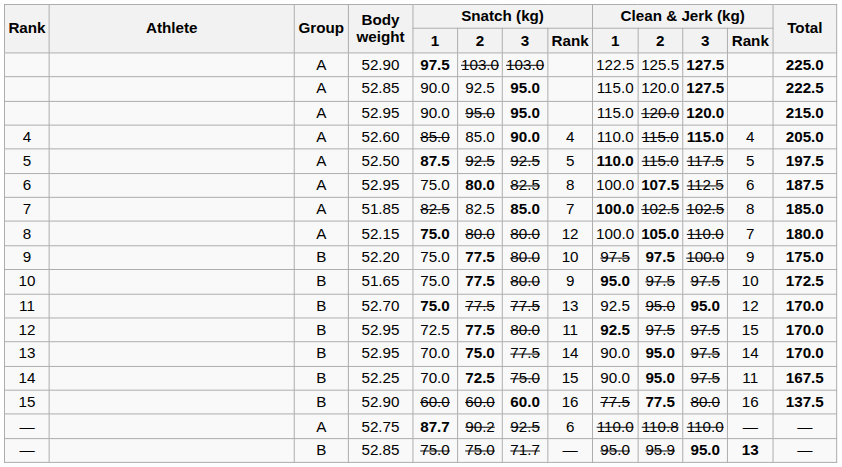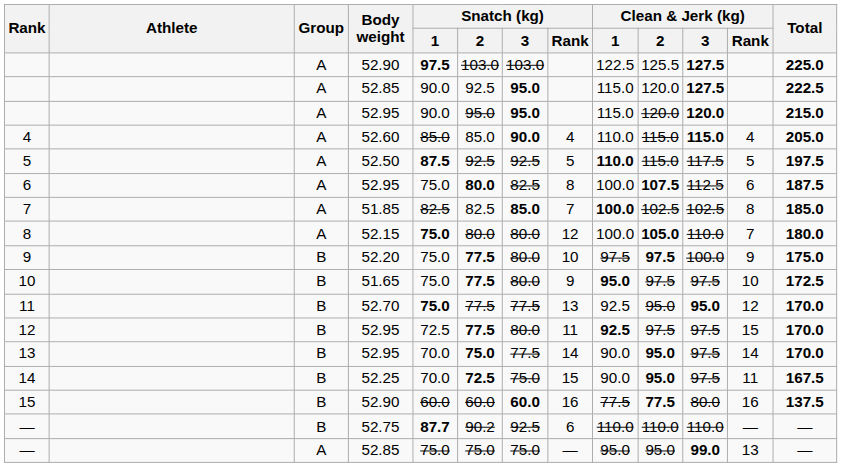 <table class = "wikitable" style="text-align:center;">
 <tr>
 <th rowspan=2 width=40>Rank</th>
 <th rowspan=2 width=250>Athlete</th>
 <th rowspan=2 width=50>Group</th>
 <th rowspan=2 width=60>Body weight</th>
 <th colspan=4>Snatch (kg)</th>
 <th colspan=4>Clean & Jerk (kg)</th>
 <th rowspan=2 width=60>Total</th>
 </tr>
 <tr>
 <th width=40>1</th>
 <th width=40>2</th>
 <th width=40>3</th>
 <th width=40>Rank</th>
 <th width=40>1</th>
 <th width=40>2</th>
 <th width=40>3</th>
 <th width=40>Rank</th>
 </tr>
 <tr>
 <td></td>
 <td align=left></td>
 <td>A</td>
 <td>52.90</td>
 <td><strong>97.5</strong></td>
 <td><s>103.0 </s></td>
 <td><s>103.0 </s></td>
 <td></td>
 <td>122.5</td>
 <td>125.5</td>
 <td><strong>127.5</strong></td>
 <td></td>
 <td><strong>225.0</strong></td>
 </tr>
 <tr>
 <td></td>
 <td align=left></td>
 <td>A</td>
 <td>52.85</td>
 <td>90.0</td>
 <td>92.5</td>
 <td><strong>95.0</strong></td>
 <td></td>
 <td>115.0</td>
 <td>120.0</td>
 <td><strong>127.5</strong></td>
 <td></td>
 <td><strong>222.5</strong></td>
 </tr>
 <tr>
 <td></td>
 <td align=left></td>
 <td>A</td>
 <td>52.95</td>
 <td>90.0</td>
 <td><s>95.0 </s></td>
 <td><strong>95.0</strong></td>
 <td></td>
 <td>115.0</td>
 <td><s>120.0 </s></td>
 <td><strong>120.0</strong></td>
 <td></td>
 <td><strong>215.0</strong></td>
 </tr>
 <tr>
 <td>4</td>
 <td align=left></td>
 <td>A</td>
 <td>52.60</td>
 <td><s>85.0 </s></td>
 <td>85.0</td>
 <td><strong>90.0</strong></td>
 <td>4</td>
 <td>110.0</td>
 <td><s>115.0 </s></td>
 <td><strong>115.0</strong></td>
 <td>4</td>
 <td><strong>205.0</strong></td>
 </tr>
 <tr>
 <td>5</td>
 <td align=left></td>
 <td>A</td>
 <td>52.50</td>
 <td><strong>87.5</strong></td>
 <td><s>92.5 </s></td>
 <td><s>92.5 </s></td>
 <td>5</td>
 <td><strong>110.0</strong></td>
 <td><s>115.0 </s></td>
 <td><s>117.5 </s></td>
 <td>5</td>
 <td><strong>197.5</strong></td>
 </tr>
 <tr>
 <td>6</td>
 <td align=left></td>
 <td>A</td>
 <td>52.95</td>
 <td>75.0</td>
 <td><strong>80.0</strong></td>
 <td><s>82.5 </s></td>
 <td>8</td>
 <td>100.0</td>
 <td><strong>107.5</strong></td>
 <td><s>112.5 </s></td>
 <td>6</td>
 <td><strong>187.5</strong></td>
 </tr>
 <tr>
 <td>7</td>
 <td align=left></td>
 <td>A</td>
 <td>51.85</td>
 <td><s>82.5 </s></td>
 <td>82.5</td>
 <td><strong>85.0</strong></td>
 <td>7</td>
 <td><strong>100.0</strong></td>
 <td><s>102.5 </s></td>
 <td><s>102.5 </s></td>
 <td>8</td>
 <td><strong>185.0</strong></td>
 </tr>
 <tr>
 <td>8</td>
 <td align=left></td>
 <td>A</td>
 <td>52.15</td>
 <td><strong>75.0</strong></td>
 <td><s>80.0 </s></td>
 <td><s>80.0 </s></td>
 <td>12</td>
 <td>100.0</td>
 <td><strong>105.0</strong></td>
 <td><s>110.0 </s></td>
 <td>7</td>
 <td><strong>180.0</strong></td>
 </tr>
 <tr>
 <td>9</td>
 <td align=left></td>
 <td>B</td>
 <td>52.20</td>
 <td>75.0</td>
 <td><strong>77.5</strong></td>
 <td><s>80.0 </s></td>
 <td>10</td>
 <td><s>97.5 </s></td>
 <td><strong>97.5</strong></td>
 <td><s>100.0 </s></td>
 <td>9</td>
 <td><strong>175.0</strong></td>
 </tr>
 <tr>
 <td>10</td>
 <td align=left></td>
 <td>B</td>
 <td>51.65</td>
 <td>75.0</td>
 <td><strong>77.5</strong></td>
 <td><s>80.0 </s></td>
 <td>9</td>
 <td><strong>95.0</strong></td>
 <td><s>97.5 </s></td>
 <td><s>97.5 </s></td>
 <td>10</td>
 <td><strong>172.5</strong></td>
 </tr>
 <tr>
 <td>11</td>
 <td align=left></td>
 <td>B</td>
 <td>52.70</td>
 <td><strong>75.0</strong></td>
 <td><s>77.5 </s></td>
 <td><s>77.5 </s></td>
 <td>13</td>
 <td>92.5</td>
 <td><s>95.0 </s></td>
 <td><strong>95.0</strong></td>
 <td>12</td>
 <td><strong>170.0</strong></td>
 </tr>
 <tr>
 <td>12</td>
 <td align=left></td>
 <td>B</td>
 <td>52.95</td>
 <td>72.5</td>
 <td><strong>77.5</strong></td>
 <td><s>80.0 </s></td>
 <td>11</td>
 <td><strong>92.5</strong></td>
 <td><s>97.5 </s></td>
 <td><s>97.5 </s></td>
 <td>15</td>
 <td><strong>170.0</strong></td>
 </tr>
 <tr>
 <td>13</td>
 <td align=left></td>
 <td>B</td>
 <td>52.95</td>
 <td>70.0</td>
 <td><strong>75.0</strong></td>
 <td><s>77.5 </s></td>
 <td>14</td>
 <td>90.0</td>
 <td><strong>95.0</strong></td>
 <td><s>97.5 </s></td>
 <td>14</td>
 <td><strong>170.0</strong></td>
 </tr>
 <tr>
 <td>14</td>
 <td align=left></td>
 <td>B</td>
 <td>52.25</td>
 <td>70.0</td>
 <td><strong>72.5</strong></td>
 <td><s>75.0 </s></td>
 <td>15</td>
 <td>90.0</td>
 <td><strong>95.0</strong></td>
 <td><s>97.5 </s></td>
 <td>11</td>
 <td><strong>167.5</strong></td>
 </tr>
 <tr>
 <td>15</td>
 <td align=left></td>
 <td>B</td>
 <td>52.90</td>
 <td><s>60.0 </s></td>
 <td><s>60.0 </s></td>
 <td><strong>60.0</strong></td>
 <td>16</td>
 <td><s>77.5 </s></td>
 <td><strong>77.5</strong></td>
 <td><s>80.0 </s></td>
 <td>16</td>
 <td><strong>137.5</strong></td>
 </tr>
 <tr>
 <td>—</td>
 <td align=left></td>
-<td>A</td>
+<td>B</td>
 <td>52.75</td>
 <td><strong>87.7</strong></td>
 <td><s>90.2 </s></td>
 <td><s>92.5 </s></td>
 <td>6</td>
 <td><s>110.0 </s></td>
-<td><s>110.8 </s></td>
+<td><s>110.0 </s></td>
 <td><s>110.0 </s></td>
 <td>—</td>
 <td>—</td>
 </tr>
 <tr>
 <td>—</td>
 <td align=left></td>
-<td>B</td>
+<td>A</td>
 <td>52.85</td>
 <td><s>75.0 </s></td>
 <td><s>75.0 </s></td>
-<td><s>71.7 </s></td>
+<td><s>75.0 </s></td>
 <td>—</td>
 <td><s>95.0 </s></td>
-<td><s>95.9 </s></td>
-<td><strong>95.0</strong></td>
-<td><strong>13</strong></td>
+<td><s>95.0 </s></td>
+<td><strong>99.0</strong></td>
+<td>13</td>
 <td>—</td>
 </tr>
 </table>
